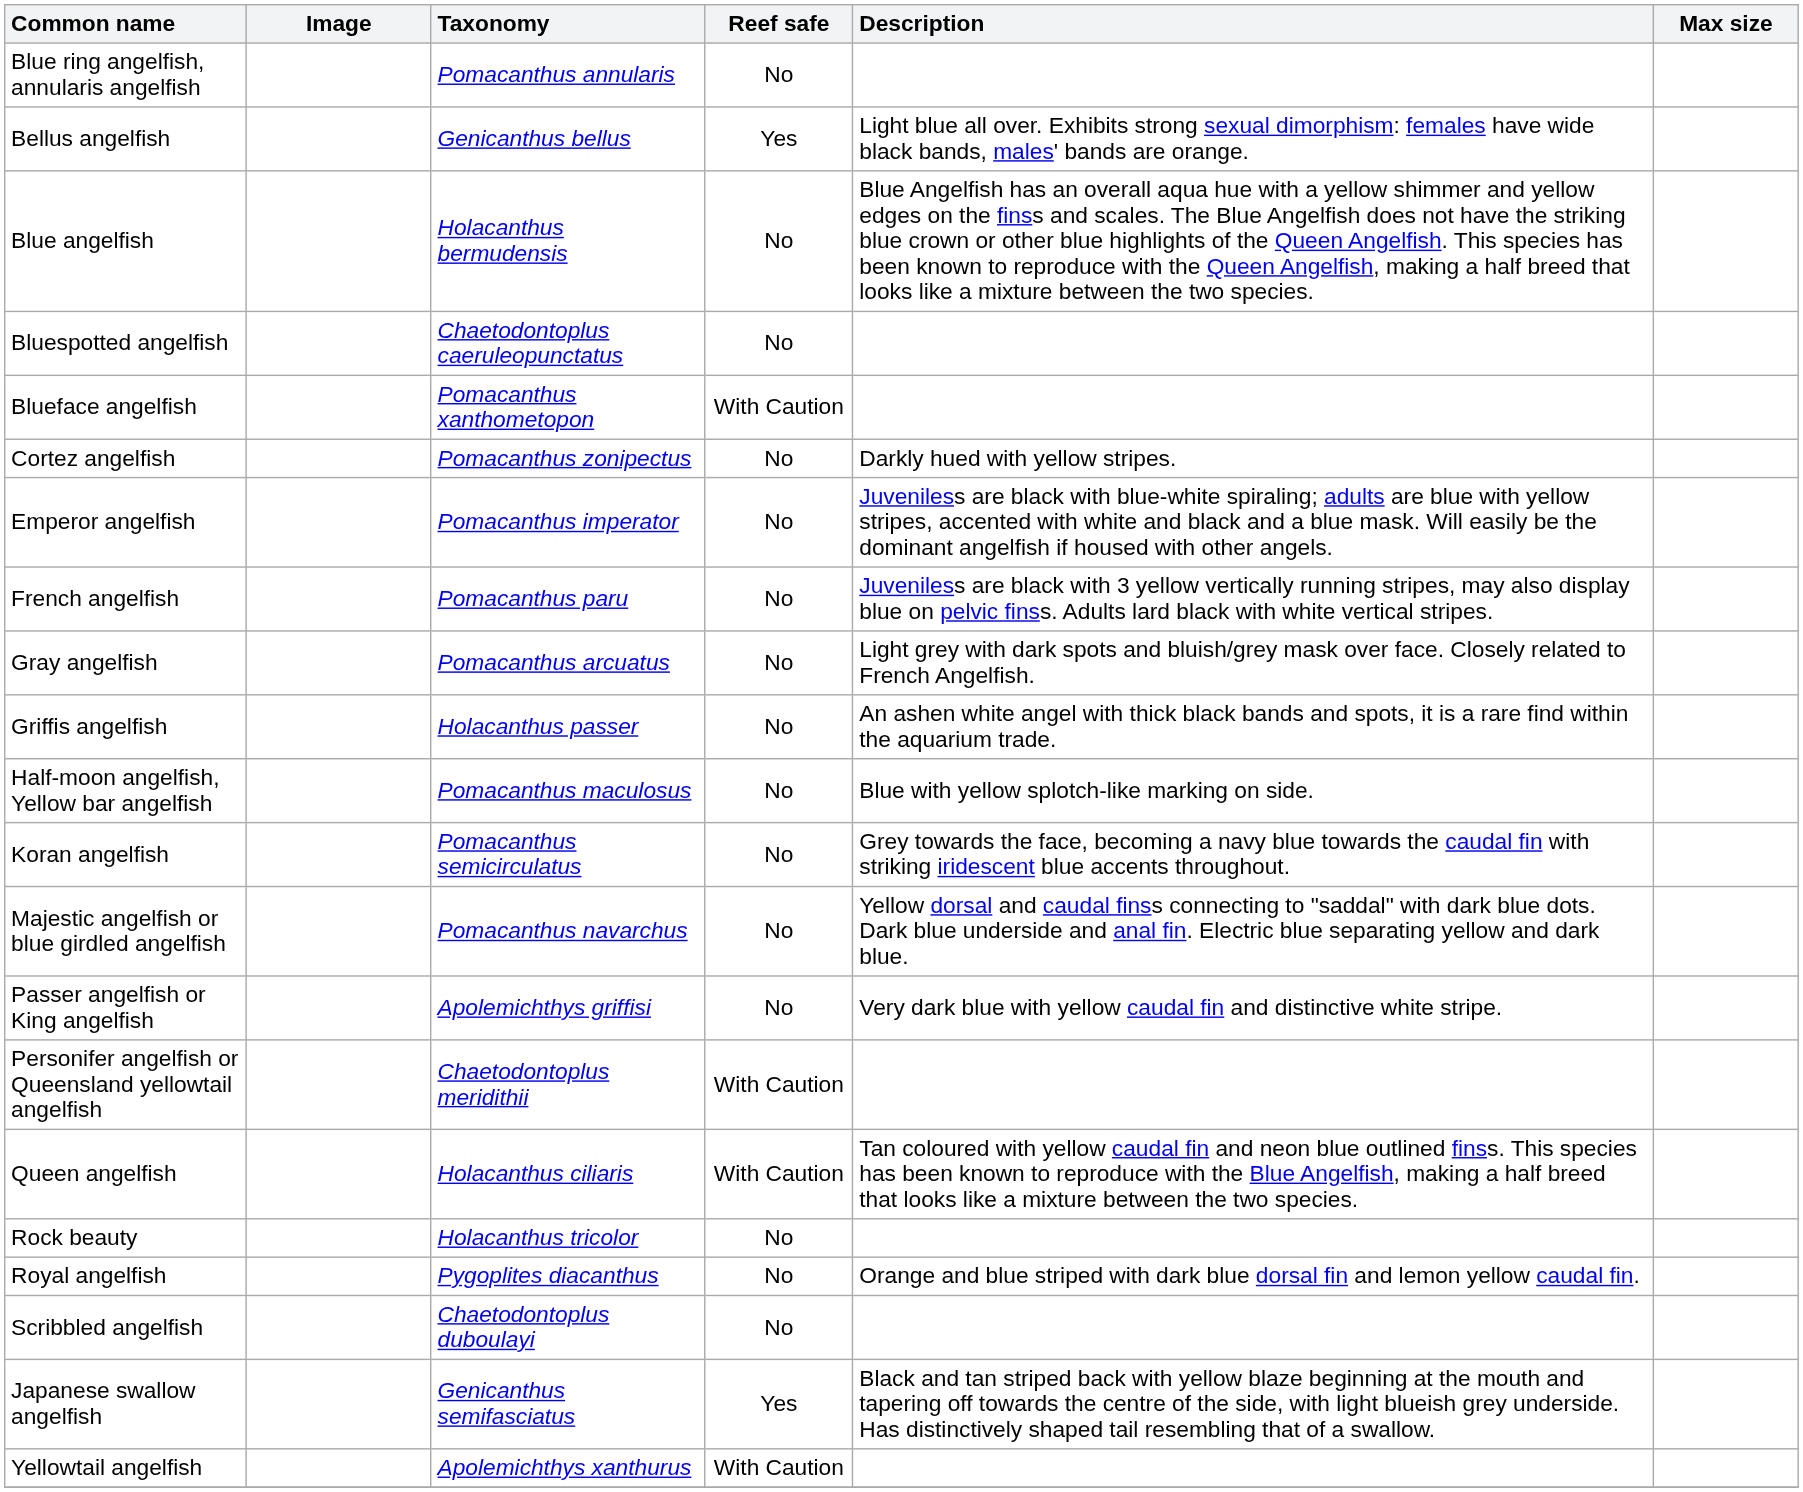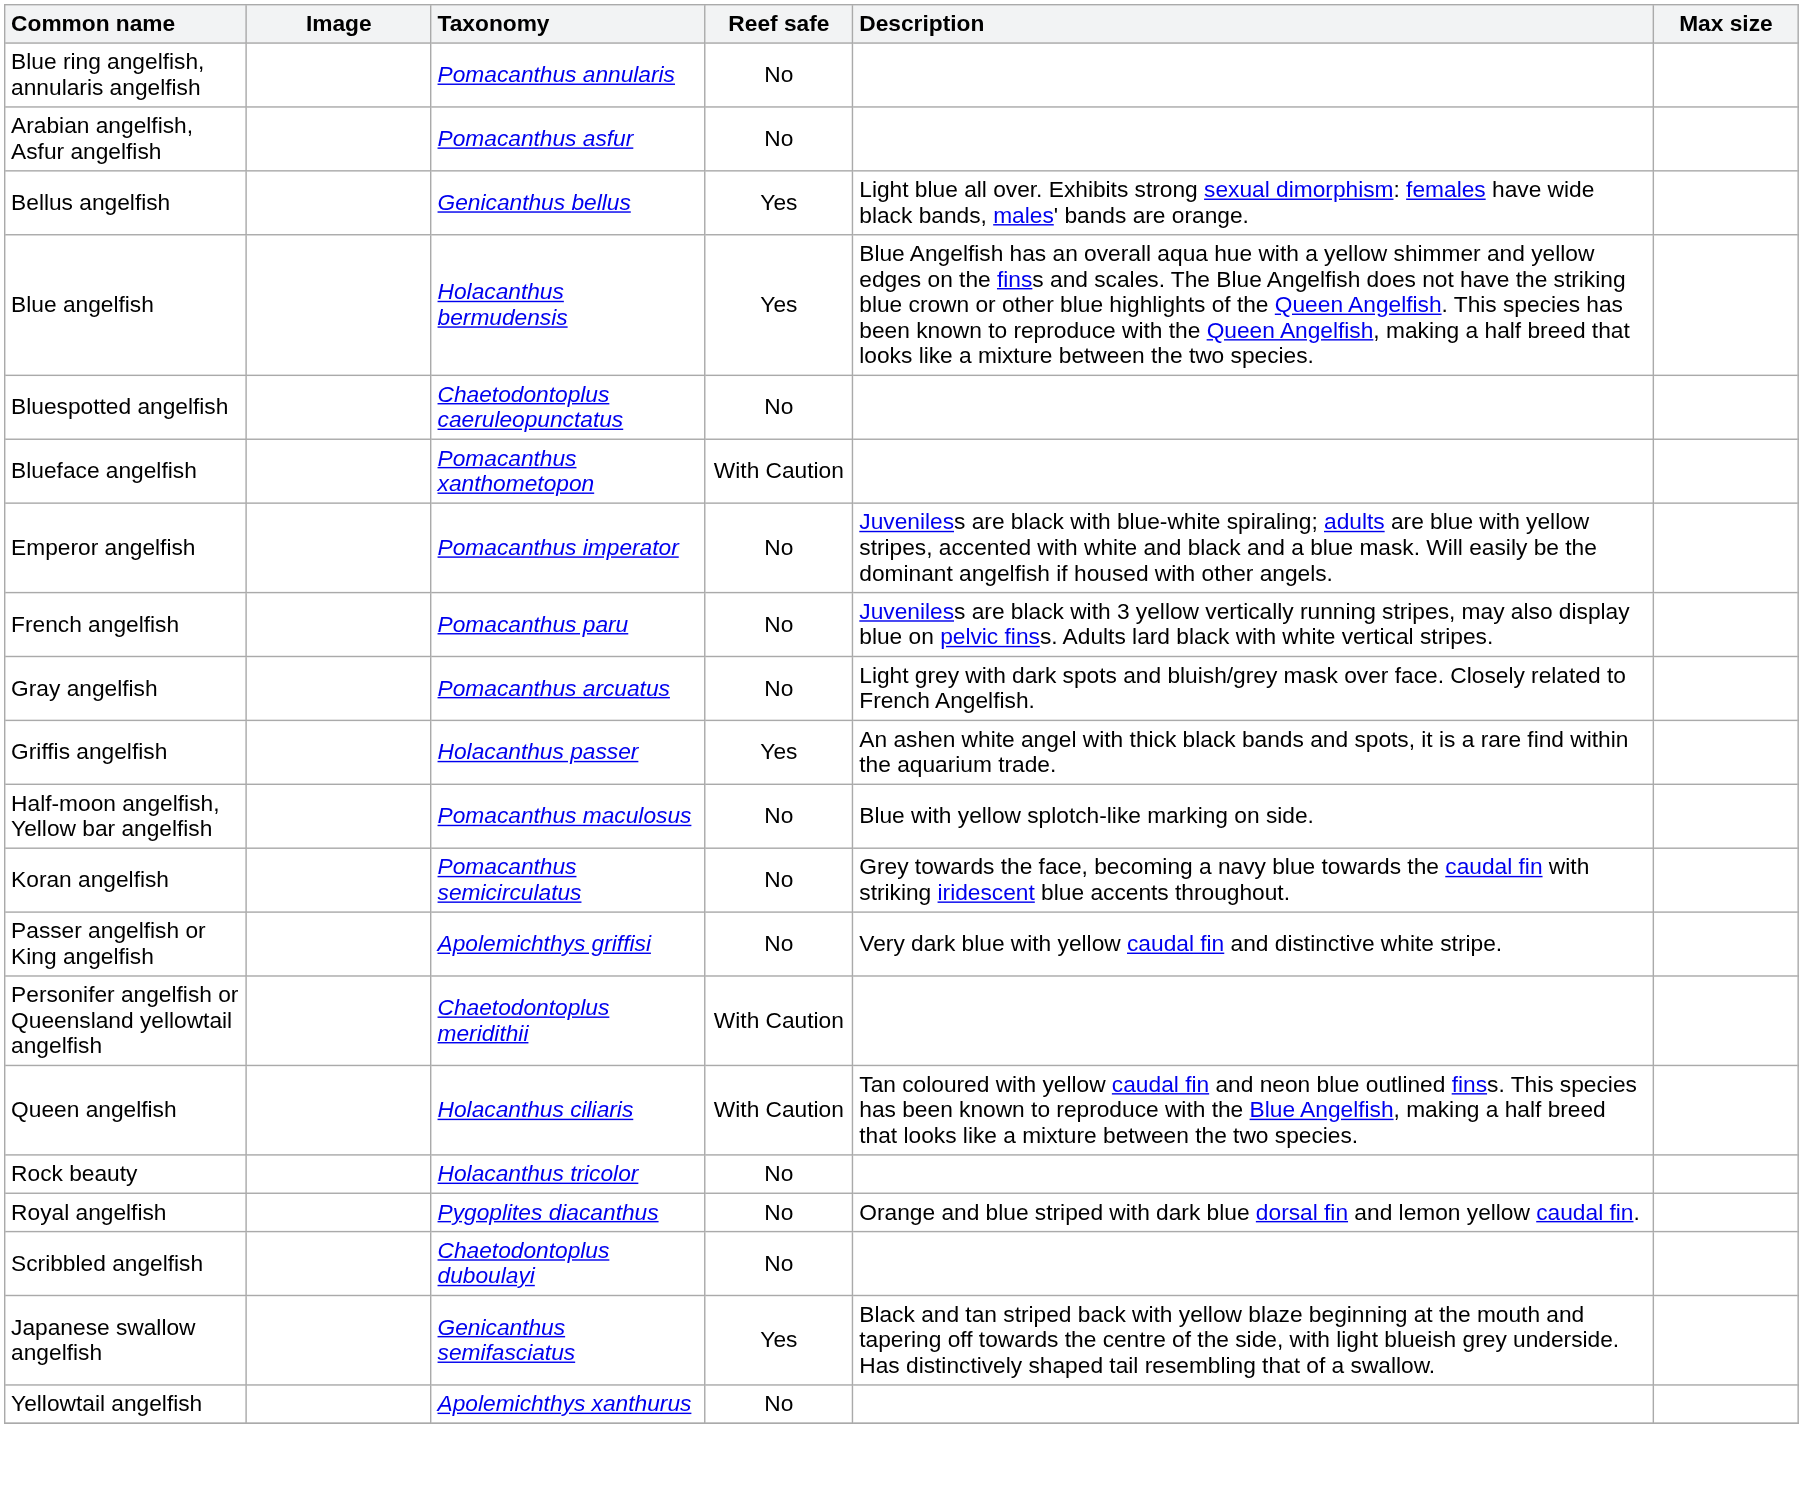 <table class="sortable collapsible" cellpadding="4" width="100%" border="1" style="border:1px solid #aaa; border-collapse:collapse">
 <tr>
 <th align="left" style="background:#F2F3F4" width="170px">Common name</th>
 <th style="background:#F2F3F4" width="130px" class="unsortable">Image</th>
 <th align="left" style="background:#F2F3F4" width="190px">Taxonomy</th>
 <th style="background:#F2F3F4" width="100px">Reef safe</th>
 <th align="left" style="background:#F2F3F4" width="610px" class="unsortable">Description</th>
 <th style="background:#F2F3F4" width="100px">Max size</th>
 </tr>
 <tr>
 <td>Blue ring angelfish, annularis angelfish</td>
 <td></td>
 <td><em><a href='#'>Pomacanthus annularis</a></em></td>
 <td align="center">No</td>
 <td></td>
 <td align="center"></td>
 </tr>
 <tr>
+<td>Arabian angelfish, Asfur angelfish</td>
+<td></td>
+<td><em><a href='#'>Pomacanthus asfur</a></em></td>
+<td align="center">No</td>
+<td></td>
+<td align="center"></td>
+</tr>
+<tr>
 <td>Bellus angelfish</td>
 <td></td>
 <td><em><a href='#'>Genicanthus bellus</a></em></td>
 <td align="center">Yes</td>
 <td>Light blue all over. Exhibits strong <a href='#'>sexual dimorphism</a>: <a href='#'>females</a> have wide black bands, <a href='#'>males</a>' bands are orange.</td>
 <td align="center"></td>
 </tr>
 <tr>
 <td>Blue angelfish</td>
 <td></td>
 <td><em><a href='#'>Holacanthus bermudensis</a></em></td>
-<td align="center">No</td>
+<td align="center">Yes</td>
 <td>Blue Angelfish has an overall aqua hue with a yellow shimmer and yellow edges on the <a href='#'>fins</a>s and scales. The Blue Angelfish does not have the striking blue crown or other blue highlights of the <a href='#'>Queen Angelfish</a>. This species has been known to reproduce with the <a href='#'>Queen Angelfish</a>, making a half breed that looks like a mixture between the two species.</td>
 <td align="center"></td>
 </tr>
 <tr>
 <td>Bluespotted angelfish</td>
 <td></td>
 <td><em><a href='#'>Chaetodontoplus caeruleopunctatus</a></em></td>
 <td align="center">No</td>
 <td></td>
 <td align="center"></td>
 </tr>
 <tr>
 <td>Blueface angelfish</td>
 <td></td>
 <td><em><a href='#'>Pomacanthus xanthometopon</a></em></td>
 <td align="center">With Caution</td>
 <td></td>
-<td align="center"></td>
-</tr>
-<tr>
-<td>Cortez angelfish</td>
-<td></td>
-<td><em><a href='#'>Pomacanthus zonipectus</a></em></td>
-<td align="center">No</td>
-<td>Darkly hued with yellow stripes.</td>
 <td align="center"></td>
 </tr>
 <tr>
 <td>Emperor angelfish</td>
 <td></td>
 <td><em><a href='#'>Pomacanthus imperator</a></em></td>
 <td align="center">No</td>
 <td><a href='#'>Juveniles</a>s are black with blue-white spiraling; <a href='#'>adults</a> are blue with yellow stripes, accented with white and black and a blue mask.  Will easily be the dominant angelfish if housed with other angels.</td>
 <td align="center"></td>
 </tr>
 <tr>
 <td>French angelfish</td>
 <td></td>
 <td><em><a href='#'>Pomacanthus paru</a></em></td>
 <td align="center">No</td>
 <td><a href='#'>Juveniles</a>s are black with 3 yellow vertically running stripes, may also display blue on <a href='#'>pelvic fins</a>s. Adults lard black with white vertical stripes.</td>
 <td align="center"></td>
 </tr>
 <tr>
 <td>Gray angelfish</td>
 <td></td>
 <td><em><a href='#'>Pomacanthus arcuatus</a></em></td>
 <td align="center">No</td>
 <td>Light grey with dark spots and bluish/grey mask over face. Closely related to French Angelfish.</td>
 <td align="center"></td>
 </tr>
 <tr>
 <td>Griffis angelfish</td>
 <td></td>
 <td><em><a href='#'>Holacanthus passer</a></em></td>
-<td align="center">No</td>
+<td align="center">Yes</td>
 <td>An ashen white angel with thick black bands and spots, it is a rare find within the aquarium trade.</td>
 <td align="center"></td>
 </tr>
 <tr>
 <td>Half-moon angelfish, Yellow bar angelfish</td>
 <td></td>
 <td><em><a href='#'>Pomacanthus maculosus</a></em></td>
 <td align="center">No</td>
 <td>Blue with yellow splotch-like marking on side.</td>
 <td align="center"></td>
 </tr>
 <tr>
 <td>Koran angelfish</td>
 <td></td>
 <td><em><a href='#'>Pomacanthus semicirculatus</a></em></td>
 <td align="center">No</td>
 <td>Grey towards the face, becoming a navy blue towards the <a href='#'>caudal fin</a> with striking <a href='#'>iridescent</a> blue accents throughout.</td>
-<td align="center"></td>
-</tr>
-<tr>
-<td>Majestic angelfish or blue girdled angelfish</td>
-<td></td>
-<td><em><a href='#'>Pomacanthus navarchus</a></em></td>
-<td align="center">No</td>
-<td>Yellow <a href='#'>dorsal</a> and <a href='#'>caudal fins</a>s connecting to "saddal" with dark blue dots. Dark blue underside and <a href='#'>anal fin</a>.  Electric blue separating yellow and dark blue.</td>
 <td align="center"></td>
 </tr>
 <tr>
 <td>Passer angelfish or King angelfish</td>
 <td></td>
 <td><em><a href='#'>Apolemichthys griffisi</a></em></td>
 <td align="center">No</td>
 <td>Very dark blue with yellow <a href='#'>caudal fin</a> and distinctive white stripe.</td>
 <td align="center"></td>
 </tr>
 <tr>
 <td>Personifer angelfish or Queensland yellowtail angelfish</td>
 <td></td>
 <td><em><a href='#'>Chaetodontoplus meridithii</a></em></td>
 <td align="center">With Caution</td>
 <td></td>
 <td align="center"></td>
 </tr>
 <tr>
 <td>Queen angelfish</td>
 <td></td>
 <td><em><a href='#'>Holacanthus ciliaris</a></em></td>
 <td align="center">With Caution</td>
 <td>Tan coloured with yellow <a href='#'>caudal fin</a> and neon blue outlined <a href='#'>fins</a>s.  This species has been known to reproduce with the <a href='#'>Blue Angelfish</a>, making a half breed that looks like a mixture between the two species.</td>
 <td align="center"></td>
 </tr>
 <tr>
 <td>Rock beauty</td>
 <td></td>
 <td><em><a href='#'>Holacanthus tricolor</a></em></td>
 <td align="center">No</td>
 <td></td>
 <td align="center"></td>
 </tr>
 <tr>
 <td>Royal angelfish</td>
 <td></td>
 <td><em><a href='#'>Pygoplites diacanthus</a></em></td>
 <td align="center">No</td>
 <td>Orange and blue striped with dark blue <a href='#'>dorsal fin</a> and lemon yellow <a href='#'>caudal fin</a>.</td>
 <td align="center"></td>
 </tr>
 <tr>
 <td>Scribbled angelfish</td>
 <td></td>
 <td><em><a href='#'>Chaetodontoplus duboulayi</a></em></td>
 <td align="center">No</td>
 <td></td>
 <td align="center"></td>
 </tr>
 <tr>
 <td>Japanese swallow angelfish</td>
 <td></td>
 <td><em><a href='#'>Genicanthus semifasciatus</a></em></td>
 <td align="center">Yes</td>
 <td>Black and tan striped back with yellow blaze beginning at the mouth and tapering off towards the centre of the side, with light blueish grey underside. Has distinctively shaped tail resembling that of a swallow.</td>
 <td align="center"></td>
 </tr>
 <tr>
 <td>Yellowtail angelfish</td>
 <td></td>
 <td><em><a href='#'>Apolemichthys xanthurus</a></em></td>
-<td align="center">With Caution</td>
+<td align="center">No</td>
 <td></td>
 <td align="center"></td>
 </tr>
 <tr>
 </tr>
 </table>
